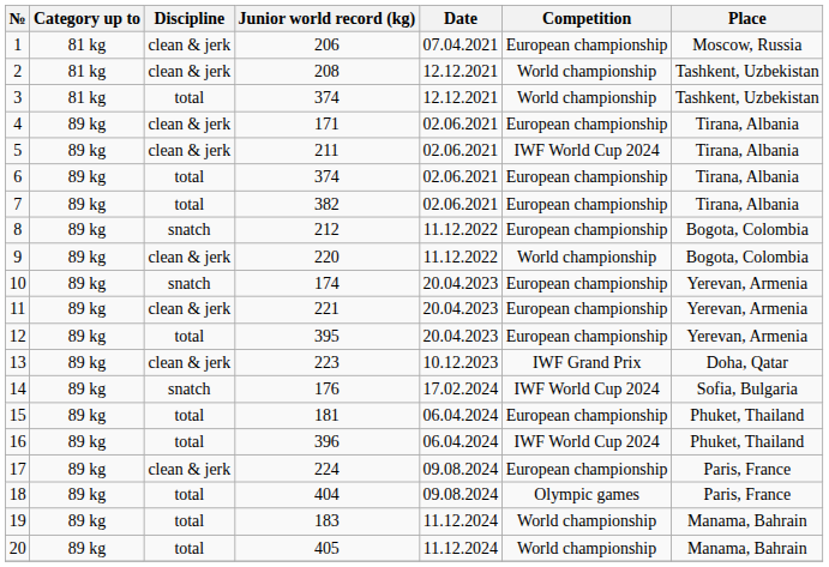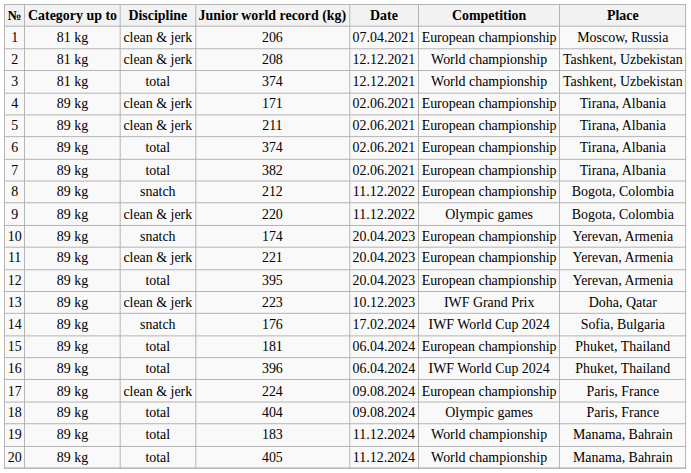 <table class="wikitable" style="text-align:center;">
 <tr>
 <th>№</th>
 <th>Category up to</th>
 <th>Discipline</th>
 <th>Junior world record (kg)</th>
 <th>Date</th>
 <th>Competition</th>
 <th>Place</th>
 </tr>
 <tr>
 <td>1</td>
 <td>81 kg</td>
 <td>clean & jerk</td>
 <td>206</td>
 <td>07.04.2021</td>
 <td>European championship</td>
 <td>Moscow, Russia</td>
 </tr>
 <tr>
 <td>2</td>
 <td>81 kg</td>
 <td>clean & jerk</td>
 <td>208</td>
 <td>12.12.2021</td>
 <td>World championship</td>
 <td>Tashkent, Uzbekistan</td>
 </tr>
 <tr>
 <td>3</td>
 <td>81 kg</td>
 <td>total</td>
 <td>374</td>
 <td>12.12.2021</td>
 <td>World championship</td>
 <td>Tashkent, Uzbekistan</td>
 </tr>
 <tr>
 <td>4</td>
 <td>89 kg</td>
 <td>clean & jerk</td>
 <td>171</td>
 <td>02.06.2021</td>
 <td>European championship</td>
 <td>Tirana, Albania</td>
 </tr>
 <tr>
 <td>5</td>
 <td>89 kg</td>
 <td>clean & jerk</td>
 <td>211</td>
 <td>02.06.2021</td>
-<td>IWF World Cup 2024</td>
+<td>European championship</td>
 <td>Tirana, Albania</td>
 </tr>
 <tr>
 <td>6</td>
 <td>89 kg</td>
 <td>total</td>
 <td>374</td>
 <td>02.06.2021</td>
 <td>European championship</td>
 <td>Tirana, Albania</td>
 </tr>
 <tr>
 <td>7</td>
 <td>89 kg</td>
 <td>total</td>
 <td>382</td>
 <td>02.06.2021</td>
 <td>European championship</td>
 <td>Tirana, Albania</td>
 </tr>
 <tr>
 <td>8</td>
 <td>89 kg</td>
 <td>snatch</td>
 <td>212</td>
 <td>11.12.2022</td>
 <td>European championship</td>
 <td>Bogota, Colombia</td>
 </tr>
 <tr>
 <td>9</td>
 <td>89 kg</td>
 <td>clean & jerk</td>
 <td>220</td>
 <td>11.12.2022</td>
-<td>World championship</td>
+<td>Olympic games</td>
 <td>Bogota, Colombia</td>
 </tr>
 <tr>
 <td>10</td>
 <td>89 kg</td>
 <td>snatch</td>
 <td>174</td>
 <td>20.04.2023</td>
 <td>European championship</td>
 <td>Yerevan, Armenia</td>
 </tr>
 <tr>
 <td>11</td>
 <td>89 kg</td>
 <td>clean & jerk</td>
 <td>221</td>
 <td>20.04.2023</td>
 <td>European championship</td>
 <td>Yerevan, Armenia</td>
 </tr>
 <tr>
 <td>12</td>
 <td>89 kg</td>
 <td>total</td>
 <td>395</td>
 <td>20.04.2023</td>
 <td>European championship</td>
 <td>Yerevan, Armenia</td>
 </tr>
 <tr>
 <td>13</td>
 <td>89 kg</td>
 <td>clean & jerk</td>
 <td>223</td>
 <td>10.12.2023</td>
 <td>IWF Grand Prix</td>
 <td>Doha, Qatar</td>
 </tr>
 <tr>
 <td>14</td>
 <td>89 kg</td>
 <td>snatch</td>
 <td>176</td>
 <td>17.02.2024</td>
 <td>IWF World Cup 2024</td>
 <td>Sofia, Bulgaria</td>
 </tr>
 <tr>
 <td>15</td>
 <td>89 kg</td>
 <td>total</td>
 <td>181</td>
 <td>06.04.2024</td>
 <td>European championship</td>
 <td>Phuket, Thailand</td>
 </tr>
 <tr>
 <td>16</td>
 <td>89 kg</td>
 <td>total</td>
 <td>396</td>
 <td>06.04.2024</td>
 <td>IWF World Cup 2024</td>
 <td>Phuket, Thailand</td>
 </tr>
 <tr>
 <td>17</td>
 <td>89 kg</td>
 <td>clean & jerk</td>
 <td>224</td>
 <td>09.08.2024</td>
 <td>European championship</td>
 <td>Paris, France</td>
 </tr>
 <tr>
 <td>18</td>
 <td>89 kg</td>
 <td>total</td>
 <td>404</td>
 <td>09.08.2024</td>
 <td>Olympic games</td>
 <td>Paris, France</td>
 </tr>
 <tr>
 <td>19</td>
 <td>89 kg</td>
 <td>total</td>
 <td>183</td>
 <td>11.12.2024</td>
 <td>World championship</td>
 <td>Manama, Bahrain</td>
 </tr>
 <tr>
 <td>20</td>
 <td>89 kg</td>
 <td>total</td>
 <td>405</td>
 <td>11.12.2024</td>
 <td>World championship</td>
 <td>Manama, Bahrain</td>
 </tr>
 <tr>
 </tr>
 </table>
